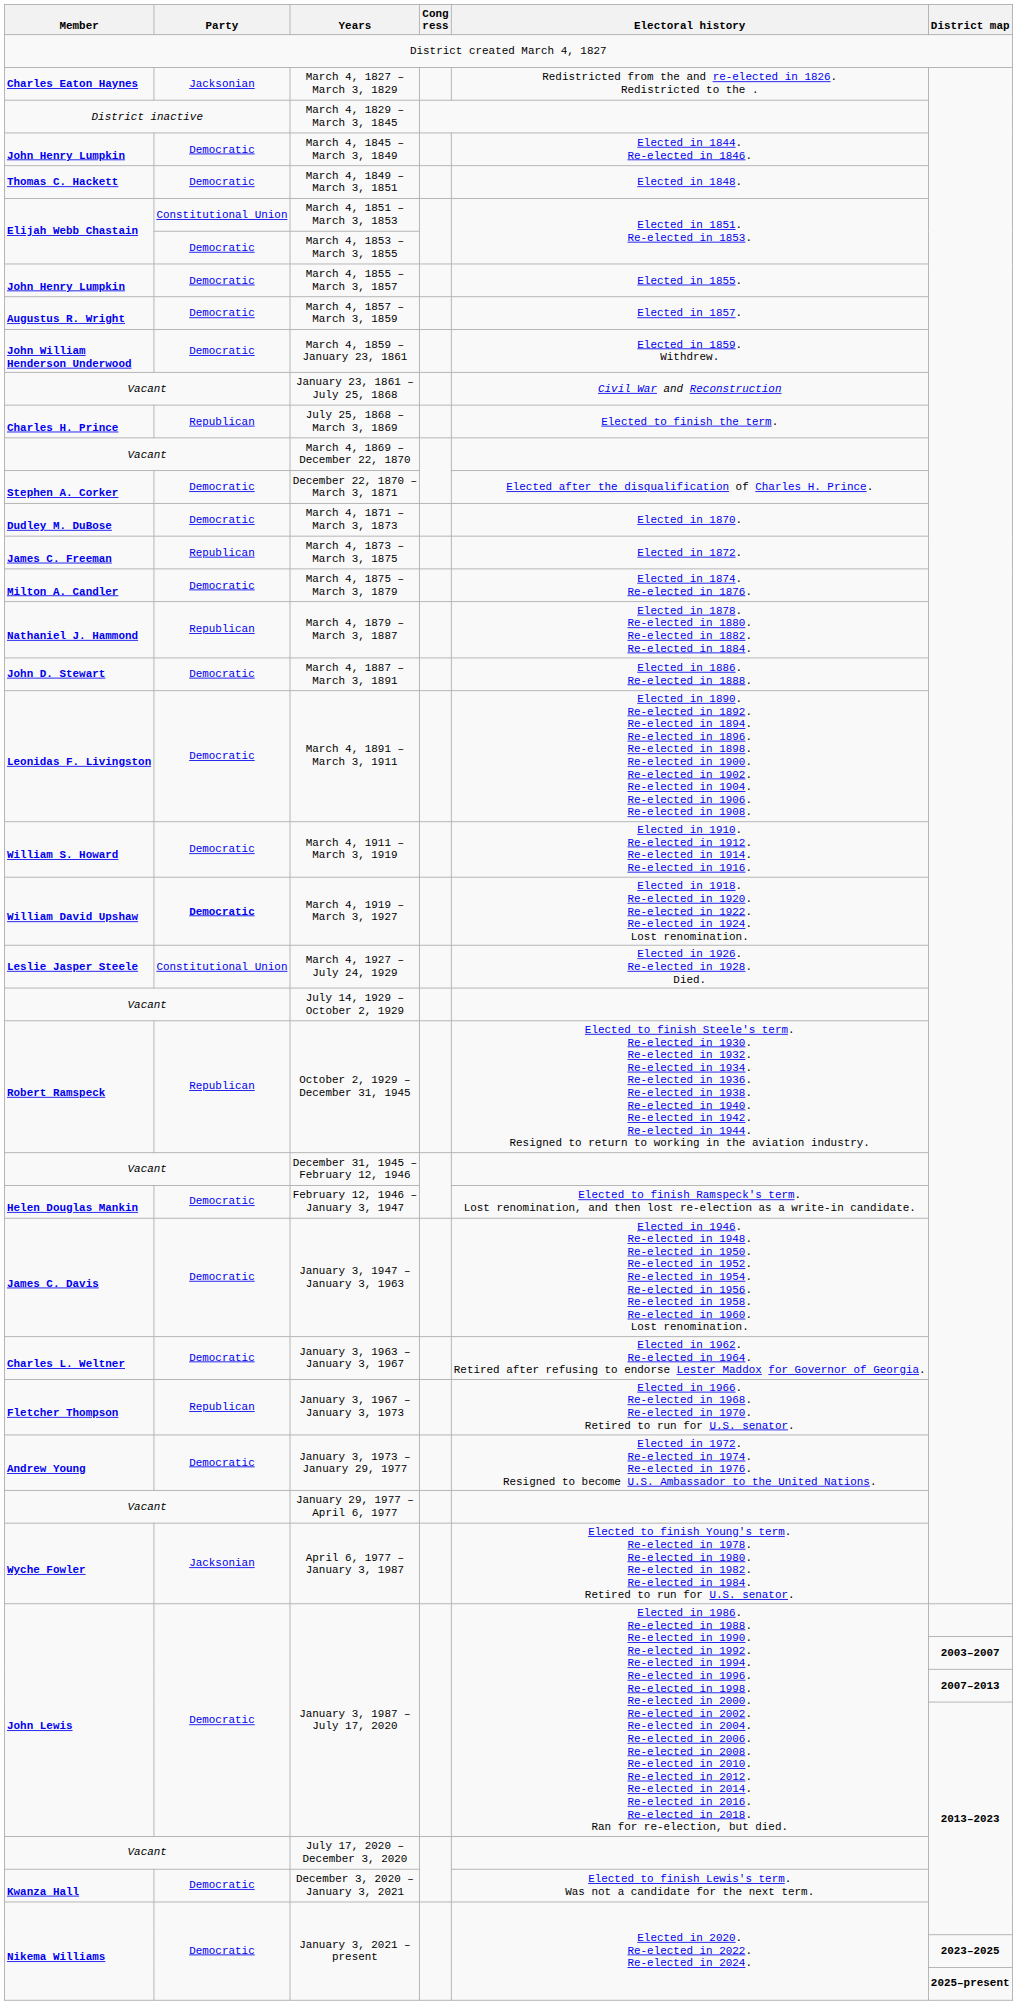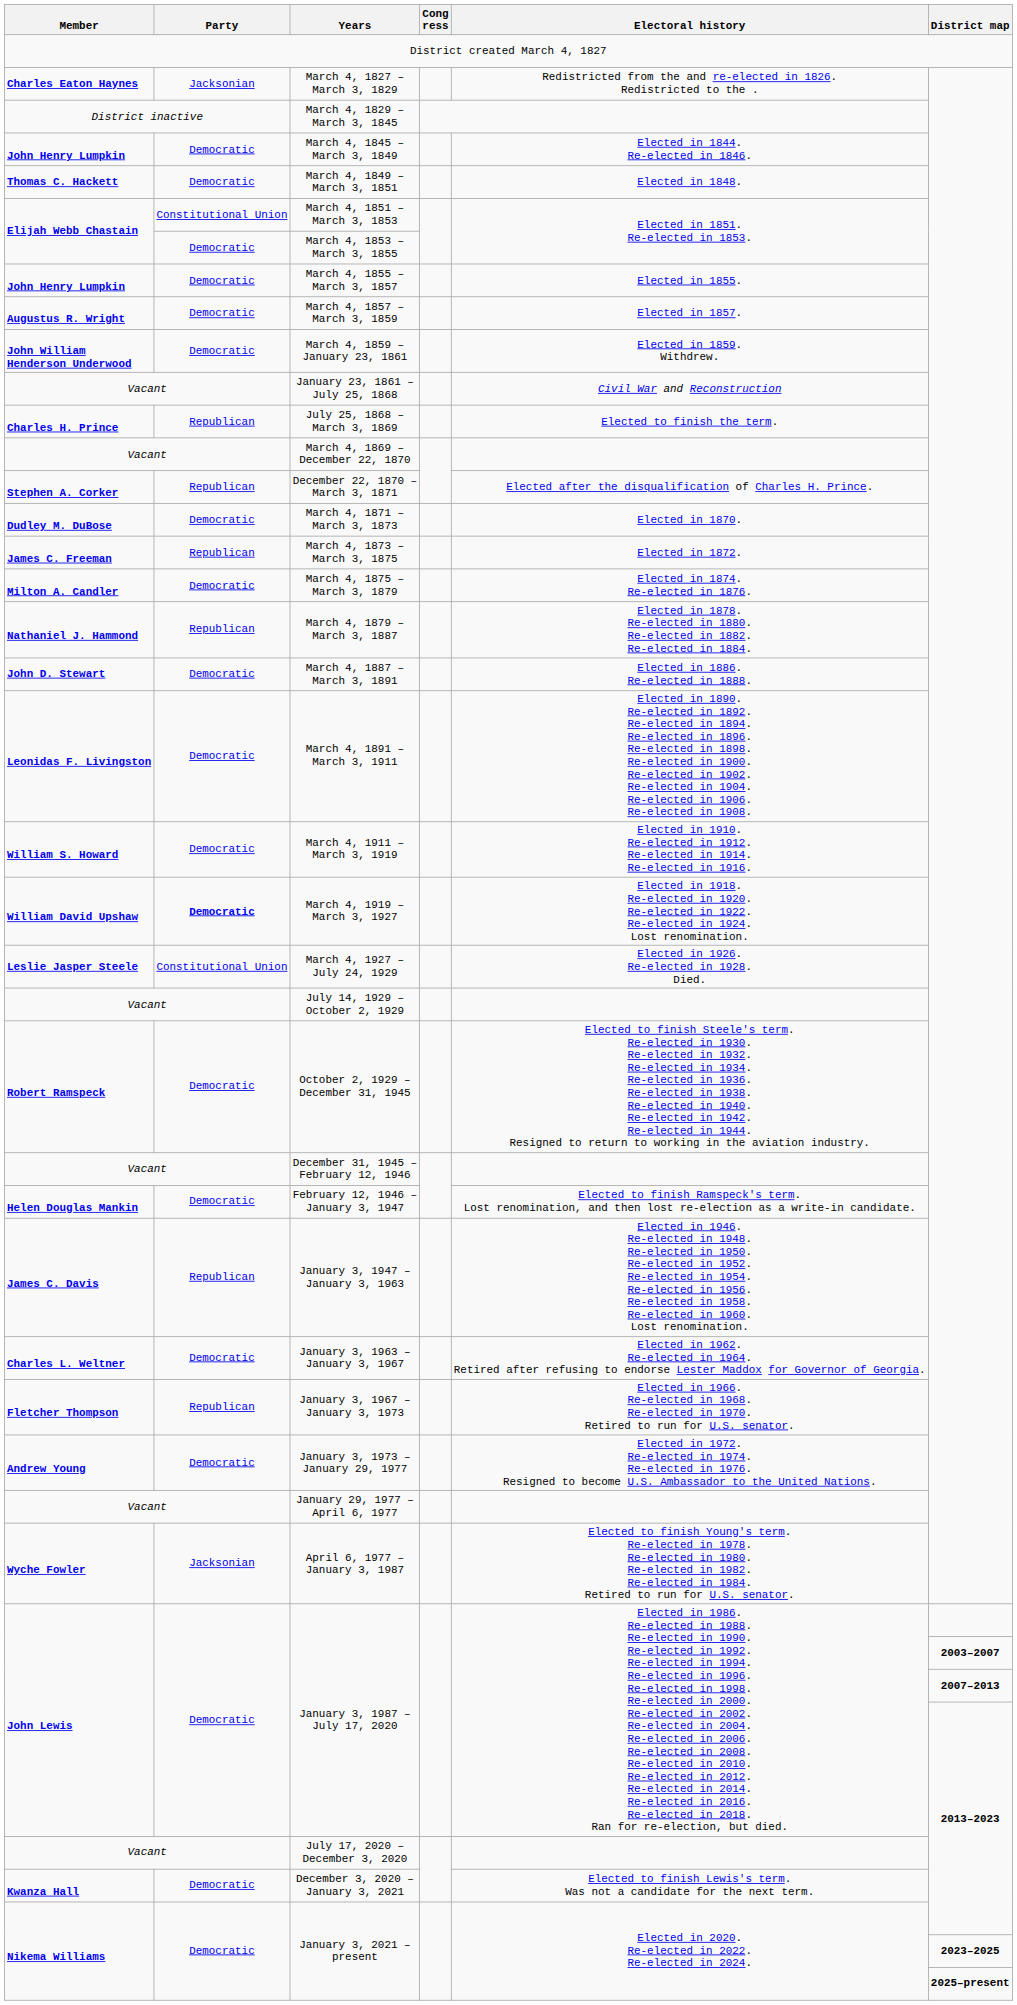 <table class=wikitable style="text-align:center">
 <tr valign=bottom>
 <th>Member</th>
 <th>Party</th>
 <th>Years</th>
 <th>Cong<br>ress</th>
 <th>Electoral history</th>
 <th>District map</th>
 </tr>
 <tr style="height:3em">
 <td colspan="6">District created March 4, 1827</td>
 </tr>
 <tr style="height:3em">
 <td align=left><strong><a href='#'>Charles Eaton Haynes</a></strong><br></td>
 <td><a href='#'>Jacksonian</a></td>
 <td nowrap>March 4, 1827 –<br>March 3, 1829</td>
 <td></td>
 <td>Redistricted from the  and <a href='#'>re-elected in 1826</a>.<br>Redistricted to the .</td>
 </tr>
 <tr style="height:3em">
 <td colspan=2><em>District inactive</em></td>
 <td nowrap>March 4, 1829 –<br>March 3, 1845</td>
 <td colspan=2></td>
 </tr>
 <tr style="height:3em">
 <td align=left><br><strong><a href='#'>John Henry Lumpkin</a></strong><br></td>
 <td><a href='#'>Democratic</a></td>
 <td nowrap>March 4, 1845 –<br>March 3, 1849</td>
 <td></td>
 <td><a href='#'>Elected in 1844</a>.<br><a href='#'>Re-elected in 1846</a>.<br></td>
 </tr>
 <tr style="height:3em">
 <td align=left><strong><a href='#'>Thomas C. Hackett</a></strong><br></td>
 <td><a href='#'>Democratic</a></td>
 <td nowrap>March 4, 1849 –<br>March 3, 1851</td>
 <td></td>
 <td><a href='#'>Elected in 1848</a>.<br></td>
 </tr>
 <tr style="height:3em">
 <td rowspan=2 align=left><strong><a href='#'>Elijah Webb Chastain</a></strong><br></td>
 <td><a href='#'>Constitutional Union</a></td>
 <td nowrap>March 4, 1851 –<br>March 3, 1853</td>
 <td rowspan=2></td>
 <td rowspan=2><a href='#'>Elected in 1851</a>.<br><a href='#'>Re-elected in 1853</a>.<br></td>
 </tr>
 <tr style="height:3em">
 <td><a href='#'>Democratic</a></td>
 <td nowrap>March 4, 1853 –<br>March 3, 1855</td>
 </tr>
 <tr style="height:3em">
 <td align=left><br><strong><a href='#'>John Henry Lumpkin</a></strong><br></td>
 <td><a href='#'>Democratic</a></td>
 <td nowrap>March 4, 1855 –<br>March 3, 1857</td>
 <td></td>
 <td><a href='#'>Elected in 1855</a>.<br></td>
 </tr>
 <tr style="height:3em">
 <td align=left><br><strong><a href='#'>Augustus R. Wright</a></strong><br></td>
 <td><a href='#'>Democratic</a></td>
 <td nowrap>March 4, 1857 –<br>March 3, 1859</td>
 <td></td>
 <td><a href='#'>Elected in 1857</a>.<br></td>
 </tr>
 <tr style="height:3em">
 <td align=left><br><strong><a href='#'>John William <br>Henderson Underwood</a></strong><br></td>
 <td><a href='#'>Democratic</a></td>
 <td nowrap>March 4, 1859 –<br>January 23, 1861</td>
 <td></td>
 <td><a href='#'>Elected in 1859</a>.<br>Withdrew.</td>
 </tr>
 <tr style="height:3em">
 <td colspan=2><em>Vacant</em></td>
 <td nowrap>January 23, 1861 –<br>July 25, 1868</td>
 <td></td>
 <td><em><a href='#'>Civil War</a> and <a href='#'>Reconstruction</a></em></td>
 </tr>
 <tr style="height:3em">
 <td align=left><br><strong><a href='#'>Charles H. Prince</a></strong><br></td>
 <td><a href='#'>Republican</a></td>
 <td nowrap>July 25, 1868 –<br>March 3, 1869</td>
 <td></td>
 <td><a href='#'>Elected to finish the term</a>.<br></td>
 </tr>
 <tr style="height:3em">
 <td colspan=2><em>Vacant</em></td>
 <td nowrap>March 4, 1869 –<br>December 22, 1870</td>
 <td rowspan=2></td>
 <td></td>
 </tr>
 <tr style="height:3em">
 <td align=left><br><strong><a href='#'>Stephen A. Corker</a></strong><br></td>
-<td><a href='#'>Democratic</a></td>
+<td><a href='#'>Republican</a></td>
 <td nowrap>December 22, 1870 –<br>March 3, 1871</td>
 <td><a href='#'>Elected after the disqualification</a> of <a href='#'>Charles H. Prince</a>.<br></td>
 </tr>
 <tr style="height:3em">
 <td align=left><br><strong><a href='#'>Dudley M. DuBose</a></strong><br></td>
 <td><a href='#'>Democratic</a></td>
 <td nowrap>March 4, 1871 –<br>March 3, 1873</td>
 <td></td>
 <td><a href='#'>Elected in 1870</a>.<br></td>
 </tr>
 <tr style="height:3em">
 <td align=left> <br> <strong><a href='#'>James C. Freeman</a></strong><br></td>
 <td><a href='#'>Republican</a></td>
 <td nowrap>March 4, 1873 –<br>March 3, 1875</td>
 <td></td>
 <td><a href='#'>Elected in 1872</a>.<br></td>
 </tr>
 <tr style="height:3em">
 <td align=left><br><strong><a href='#'>Milton A. Candler</a></strong><br></td>
 <td><a href='#'>Democratic</a></td>
 <td nowrap>March 4, 1875 –<br>March 3, 1879</td>
 <td></td>
 <td><a href='#'>Elected in 1874</a>.<br><a href='#'>Re-elected in 1876</a>.<br></td>
 </tr>
 <tr style="height:3em">
 <td align=left><br><strong><a href='#'>Nathaniel J. Hammond</a></strong><br></td>
 <td><a href='#'>Republican</a></td>
 <td nowrap>March 4, 1879 –<br>March 3, 1887</td>
 <td></td>
 <td><a href='#'>Elected in 1878</a>.<br><a href='#'>Re-elected in 1880</a>.<br><a href='#'>Re-elected in 1882</a>.<br><a href='#'>Re-elected in 1884</a>.<br></td>
 </tr>
 <tr style="height:3em">
 <td align=left><strong><a href='#'>John D. Stewart</a></strong><br></td>
 <td><a href='#'>Democratic</a></td>
 <td nowrap>March 4, 1887 –<br>March 3, 1891</td>
 <td></td>
 <td><a href='#'>Elected in 1886</a>.<br><a href='#'>Re-elected in 1888</a>.<br></td>
 </tr>
 <tr style="height:3em">
 <td align=left> <br> <strong><a href='#'>Leonidas F. Livingston</a></strong><br></td>
 <td><a href='#'>Democratic</a></td>
 <td nowrap>March 4, 1891 –<br>March 3, 1911</td>
 <td></td>
 <td><a href='#'>Elected in 1890</a>.<br><a href='#'>Re-elected in 1892</a>.<br><a href='#'>Re-elected in 1894</a>.<br><a href='#'>Re-elected in 1896</a>.<br><a href='#'>Re-elected in 1898</a>.<br><a href='#'>Re-elected in 1900</a>.<br><a href='#'>Re-elected in 1902</a>.<br><a href='#'>Re-elected in 1904</a>.<br><a href='#'>Re-elected in 1906</a>.<br><a href='#'>Re-elected in 1908</a>.<br></td>
 </tr>
 <tr style="height:3em">
 <td align=left><br><strong><a href='#'>William S. Howard</a></strong><br></td>
 <td><a href='#'>Democratic</a></td>
 <td nowrap>March 4, 1911 –<br>March 3, 1919</td>
 <td></td>
 <td><a href='#'>Elected in 1910</a>.<br><a href='#'>Re-elected in 1912</a>.<br><a href='#'>Re-elected in 1914</a>.<br><a href='#'>Re-elected in 1916</a>.<br></td>
 </tr>
 <tr style="height:3em">
 <td align=left><br><strong><a href='#'>William David Upshaw</a></strong><br></td>
 <td><strong><a href='#'>Democratic</a></strong></td>
 <td nowrap>March 4, 1919 –<br>March 3, 1927</td>
 <td></td>
 <td><a href='#'>Elected in 1918</a>.<br><a href='#'>Re-elected in 1920</a>.<br><a href='#'>Re-elected in 1922</a>.<br><a href='#'>Re-elected in 1924</a>.<br>Lost renomination.</td>
 </tr>
 <tr style="height:3em">
 <td align=left><strong><a href='#'>Leslie Jasper Steele</a></strong><br></td>
 <td><a href='#'>Constitutional Union</a></td>
 <td nowrap>March 4, 1927 –<br>July 24, 1929</td>
 <td></td>
 <td><a href='#'>Elected in 1926</a>.<br><a href='#'>Re-elected in 1928</a>.<br>Died.</td>
 </tr>
 <tr style="height:3em">
 <td colspan=2><em>Vacant</em></td>
 <td nowrap>July 14, 1929 –<br>October 2, 1929</td>
 <td></td>
 <td></td>
 </tr>
 <tr style="height:3em">
 <td align=left><br><strong><a href='#'>Robert Ramspeck</a></strong><br></td>
-<td><a href='#'>Republican</a></td>
+<td><a href='#'>Democratic</a></td>
 <td nowrap>October 2, 1929 –<br>December 31, 1945</td>
 <td></td>
 <td><a href='#'>Elected to finish Steele's term</a>.<br><a href='#'>Re-elected in 1930</a>.<br><a href='#'>Re-elected in 1932</a>.<br><a href='#'>Re-elected in 1934</a>.<br><a href='#'>Re-elected in 1936</a>.<br><a href='#'>Re-elected in 1938</a>.<br><a href='#'>Re-elected in 1940</a>.<br><a href='#'>Re-elected in 1942</a>.<br><a href='#'>Re-elected in 1944</a>.<br>Resigned to return to working in the aviation industry.</td>
 </tr>
 <tr style="height:3em">
 <td colspan=2><em>Vacant</em></td>
 <td nowrap>December 31, 1945 –<br>February 12, 1946</td>
 <td rowspan=2></td>
 <td></td>
 </tr>
 <tr style="height:3em">
 <td align=left><br><strong><a href='#'>Helen Douglas Mankin</a></strong><br></td>
 <td><a href='#'>Democratic</a></td>
 <td nowrap>February 12, 1946 –<br>January 3, 1947</td>
 <td><a href='#'>Elected to finish Ramspeck's term</a>.<br>Lost renomination, and then lost re-election as a write-in candidate.</td>
 </tr>
 <tr style="height:3em">
 <td align=left><br><strong><a href='#'>James C. Davis</a></strong><br></td>
-<td><a href='#'>Democratic</a></td>
+<td><a href='#'>Republican</a></td>
 <td nowrap>January 3, 1947 –<br>January 3, 1963</td>
 <td></td>
 <td><a href='#'>Elected in 1946</a>.<br><a href='#'>Re-elected in 1948</a>.<br><a href='#'>Re-elected in 1950</a>.<br><a href='#'>Re-elected in 1952</a>.<br><a href='#'>Re-elected in 1954</a>.<br><a href='#'>Re-elected in 1956</a>.<br><a href='#'>Re-elected in 1958</a>.<br><a href='#'>Re-elected in 1960</a>.<br>Lost renomination.</td>
 </tr>
 <tr style="height:3em">
 <td align=left><br><strong><a href='#'>Charles L. Weltner</a></strong><br></td>
 <td><a href='#'>Democratic</a></td>
 <td nowrap>January 3, 1963 –<br>January 3, 1967</td>
 <td></td>
 <td><a href='#'>Elected in 1962</a>.<br><a href='#'>Re-elected in 1964</a>.<br>Retired after refusing to endorse <a href='#'>Lester Maddox</a> <a href='#'>for Governor of Georgia</a>.</td>
 </tr>
 <tr style="height:3em">
 <td align=left><br><strong><a href='#'>Fletcher Thompson</a></strong><br></td>
 <td><a href='#'>Republican</a></td>
 <td nowrap>January 3, 1967 –<br>January 3, 1973</td>
 <td></td>
 <td><a href='#'>Elected in 1966</a>.<br><a href='#'>Re-elected in 1968</a>.<br><a href='#'>Re-elected in 1970</a>.<br>Retired to run for <a href='#'>U.S. senator</a>.</td>
 </tr>
 <tr style="height:3em">
 <td align=left><br><strong><a href='#'>Andrew Young</a></strong><br></td>
 <td><a href='#'>Democratic</a></td>
 <td nowrap>January 3, 1973 –<br>January 29, 1977</td>
 <td></td>
 <td><a href='#'>Elected in 1972</a>.<br><a href='#'>Re-elected in 1974</a>.<br><a href='#'>Re-elected in 1976</a>.<br>Resigned to become <a href='#'>U.S. Ambassador to the United Nations</a>.</td>
 </tr>
 <tr style="height:3em">
 <td colspan=2><em>Vacant</em></td>
 <td nowrap>January 29, 1977 –<br>April 6, 1977</td>
 <td></td>
 <td></td>
 </tr>
 <tr style="height:3em">
 <td align=left><br><strong><a href='#'>Wyche Fowler</a></strong><br></td>
 <td><a href='#'>Jacksonian</a></td>
 <td nowrap>April 6, 1977 –<br>January 3, 1987</td>
 <td></td>
 <td><a href='#'>Elected to finish Young's term</a>.<br><a href='#'>Re-elected in 1978</a>.<br><a href='#'>Re-elected in 1980</a>.<br><a href='#'>Re-elected in 1982</a>.<br><a href='#'>Re-elected in 1984</a>.<br>Retired to run for <a href='#'>U.S. senator</a>.</td>
 </tr>
 <tr style="height:3em">
 <td rowspan=4 align=left><br><strong><a href='#'>John Lewis</a></strong><br></td>
 <td rowspan=4 ><a href='#'>Democratic</a></td>
 <td rowspan=4 nowrap>January 3, 1987 –<br>July 17, 2020</td>
 <td rowspan=4></td>
 <td rowspan=4><a href='#'>Elected in 1986</a>.<br><a href='#'>Re-elected in 1988</a>.<br><a href='#'>Re-elected in 1990</a>.<br><a href='#'>Re-elected in 1992</a>.<br><a href='#'>Re-elected in 1994</a>.<br><a href='#'>Re-elected in 1996</a>.<br><a href='#'>Re-elected in 1998</a>.<br><a href='#'>Re-elected in 2000</a>.<br><a href='#'>Re-elected in 2002</a>.<br><a href='#'>Re-elected in 2004</a>.<br><a href='#'>Re-elected in 2006</a>.<br><a href='#'>Re-elected in 2008</a>.<br><a href='#'>Re-elected in 2010</a>.<br><a href='#'>Re-elected in 2012</a>.<br><a href='#'>Re-elected in 2014</a>.<br><a href='#'>Re-elected in 2016</a>.<br><a href='#'>Re-elected in 2018</a>.<br>Ran for re-election, but died.</td>
 <td></td>
 </tr>
 <tr style="height:3em">
 <td><strong>2003–2007</strong><br></td>
 </tr>
 <tr style="height:3em">
 <td><strong>2007–2013</strong><br></td>
 </tr>
 <tr style="height:3em">
 <td rowspan=4><strong>2013–2023</strong><br></td>
 </tr>
 <tr style="height:3em">
 <td colspan=2><em>Vacant</em></td>
 <td nowrap>July 17, 2020 –<br>December 3, 2020</td>
 <td rowspan=2></td>
 <td></td>
 </tr>
 <tr style="height:3em">
 <td align=left><br><strong><a href='#'>Kwanza Hall</a></strong><br></td>
 <td><a href='#'>Democratic</a></td>
 <td nowrap>December 3, 2020 –<br>January 3, 2021</td>
 <td><a href='#'>Elected to finish Lewis's term</a>.<br>Was not a candidate for the next term.</td>
 </tr>
 <tr style="height:3em">
 <td rowspan=3 align=left><br><strong><a href='#'>Nikema Williams</a></strong><br></td>
 <td rowspan=3 ><a href='#'>Democratic</a></td>
 <td rowspan=3 nowrap>January 3, 2021 –<br>present</td>
 <td rowspan=3></td>
 <td rowspan=3><a href='#'>Elected in 2020</a>.<br><a href='#'>Re-elected in 2022</a>.<br><a href='#'>Re-elected in 2024</a>.</td>
 </tr>
 <tr style="height:3em">
 <td><strong>2023–2025</strong><br></td>
 </tr>
 <tr style="height:3em">
 <td><strong>2025–present</strong><br></td>
 </tr>
 </table>
